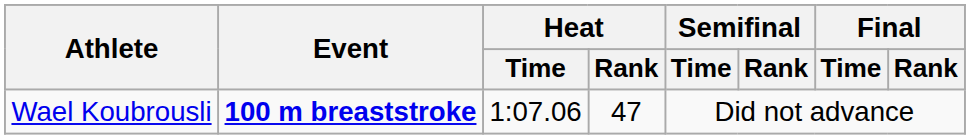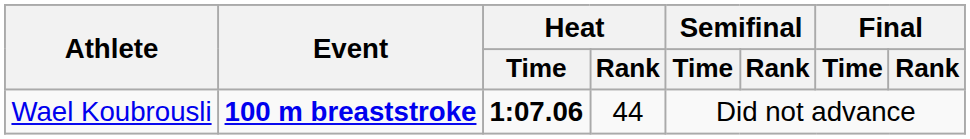 <table class=wikitable style="font-size:90%">
 <tr>
 <th rowspan=2>Athlete</th>
 <th rowspan=2>Event</th>
 <th colspan="2">Heat</th>
 <th colspan="2">Semifinal</th>
 <th colspan="2">Final</th>
 </tr>
 <tr style="font-size:95%">
 <th>Time</th>
 <th>Rank</th>
 <th>Time</th>
 <th>Rank</th>
 <th>Time</th>
 <th>Rank</th>
 </tr>
 <tr align=center>
 <td align=left><a href='#'>Wael Koubrousli</a></td>
 <td align=left><strong><a href='#'>100 m breaststroke</a></strong></td>
-<td>1:07.06</td>
-<td>47</td>
+<td><strong>1:07.06</strong></td>
+<td>44</td>
 <td colspan=4>Did not advance</td>
 </tr>
 </table>
